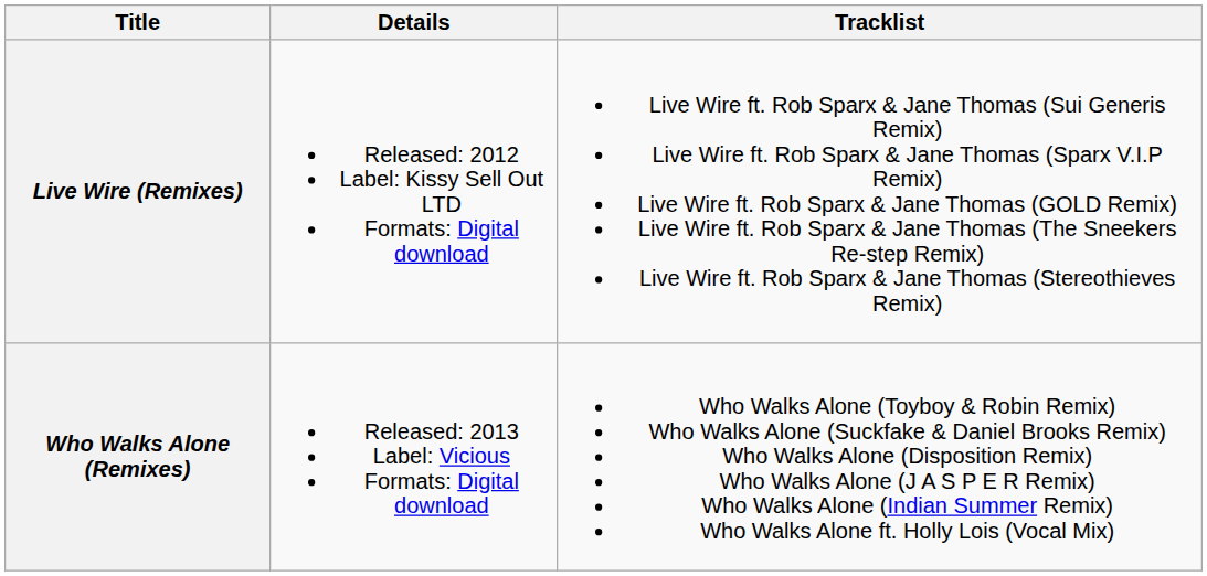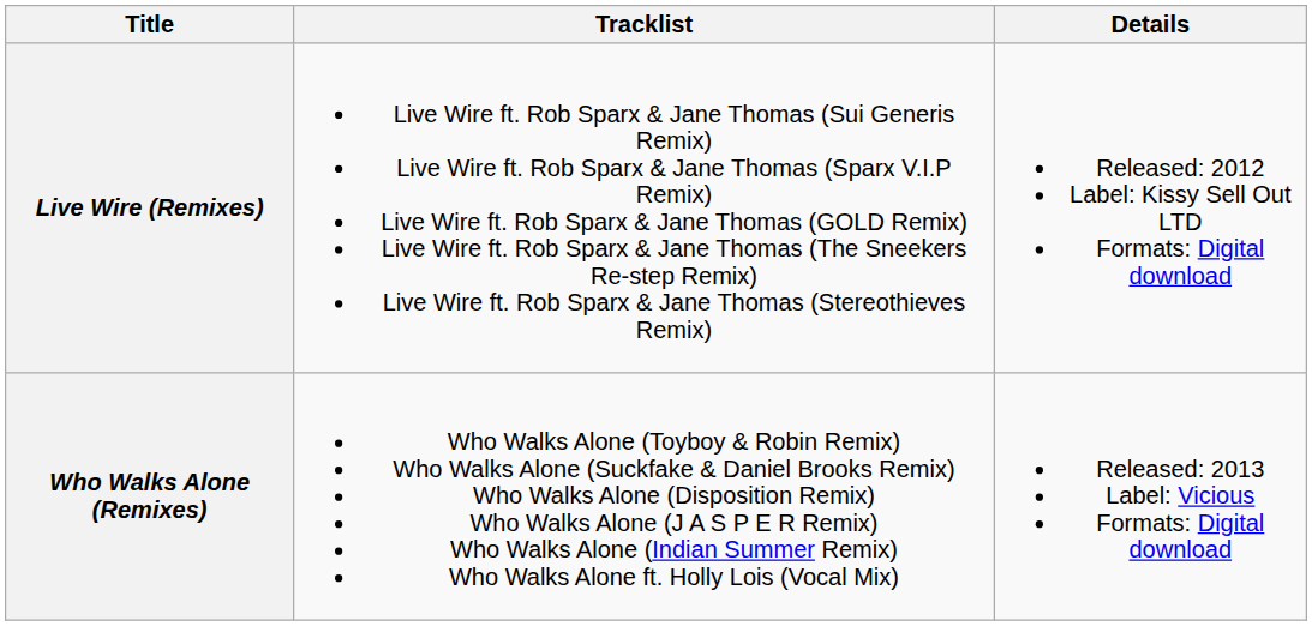 <table class="wikitable plainrowheaders" style="text-align:center;">
 <tr>
 <th scope="col">Title</th>
+<th scope="col">Tracklist</th>
 <th scope="col">Details</th>
-<th scope="col">Tracklist</th>
 </tr>
 <tr>
 <th scope="row"><em>Live Wire (Remixes)</em></th>
+<td><br><ul><li>Live Wire ft. Rob Sparx & Jane Thomas (Sui Generis Remix)</li><li>Live Wire ft. Rob Sparx & Jane Thomas (Sparx V.I.P Remix)</li><li>Live Wire ft. Rob Sparx & Jane Thomas (GOLD Remix)</li><li>Live Wire ft. Rob Sparx & Jane Thomas (The Sneekers Re-step Remix)</li><li>Live Wire ft. Rob Sparx & Jane Thomas (Stereothieves Remix)</li></ul></td>
 <td><br><ul><li>Released: 2012</li><li>Label: Kissy Sell Out LTD</li><li>Formats: <a href='#'>Digital download</a></li></ul></td>
-<td><br><ul><li>Live Wire ft. Rob Sparx & Jane Thomas (Sui Generis Remix)</li><li>Live Wire ft. Rob Sparx & Jane Thomas (Sparx V.I.P Remix)</li><li>Live Wire ft. Rob Sparx & Jane Thomas (GOLD Remix)</li><li>Live Wire ft. Rob Sparx & Jane Thomas (The Sneekers Re-step Remix)</li><li>Live Wire ft. Rob Sparx & Jane Thomas (Stereothieves Remix)</li></ul></td>
 </tr>
 <tr>
 <th scope="row"><em>Who Walks Alone (Remixes)</em></th>
+<td><br><ul><li>Who Walks Alone (Toyboy & Robin Remix)</li><li>Who Walks Alone (Suckfake & Daniel Brooks Remix)</li><li>Who Walks Alone (Disposition Remix)</li><li>Who Walks Alone (J A S P E R Remix)</li><li>Who Walks Alone (<a href='#'>Indian Summer</a> Remix)</li><li>Who Walks Alone ft. Holly Lois (Vocal Mix)</li></ul></td>
 <td><br><ul><li>Released: 2013</li><li>Label: <a href='#'>Vicious</a></li><li>Formats: <a href='#'>Digital download</a></li></ul></td>
-<td><br><ul><li>Who Walks Alone (Toyboy & Robin Remix)</li><li>Who Walks Alone (Suckfake & Daniel Brooks Remix)</li><li>Who Walks Alone (Disposition Remix)</li><li>Who Walks Alone (J A S P E R Remix)</li><li>Who Walks Alone (<a href='#'>Indian Summer</a> Remix)</li><li>Who Walks Alone ft. Holly Lois (Vocal Mix)</li></ul></td>
 </tr>
 </table>
